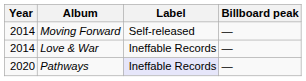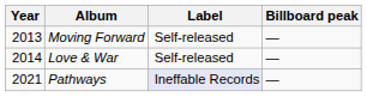 <table class="wikitable">
 <tr>
 <th>Year</th>
 <th>Album</th>
 <th>Label</th>
 <th>Billboard peak</th>
 </tr>
 <tr>
-<td> 2014</td>
+<td> 2013</td>
 <td><em>Moving Forward</em></td>
 <td> Self-released</td>
 <td>—</td>
 </tr>
 <tr>
 <td> 2014</td>
 <td><em>Love & War</em></td>
-<td> Ineffable Records</td>
+<td> Self-released</td>
 <td>—</td>
 </tr>
 <tr>
-<td> 2020</td>
+<td> 2021</td>
 <td><em>Pathways</em></td>
 <td style="background: lavender;"> Ineffable Records</td>
 <td>—</td>
 </tr>
 </table>
